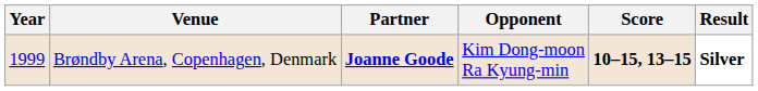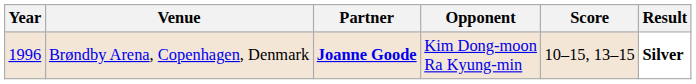 <table class="sortable wikitable" style="font-size: 90%;">
 <tr>
 <th>Year</th>
 <th>Venue</th>
 <th>Partner</th>
 <th>Opponent</th>
 <th>Score</th>
 <th>Result</th>
 </tr>
 <tr style="background:#F3E6D7">
-<td align="center"><a href='#'>1999</a></td>
+<td align="center"><a href='#'>1996</a></td>
 <td align="left"><a href='#'>Brøndby Arena</a>, <a href='#'>Copenhagen</a>, Denmark</td>
 <td align="left"><strong> <a href='#'>Joanne Goode</a></strong></td>
 <td align="left"> <a href='#'>Kim Dong-moon</a><br> <a href='#'>Ra Kyung-min</a></td>
-<td align="left"><strong>10–15, 13–15</strong></td>
+<td align="left">10–15, 13–15</td>
 <td style="text-align:left; background:white"> <strong>Silver</strong></td>
 </tr>
 </table>
